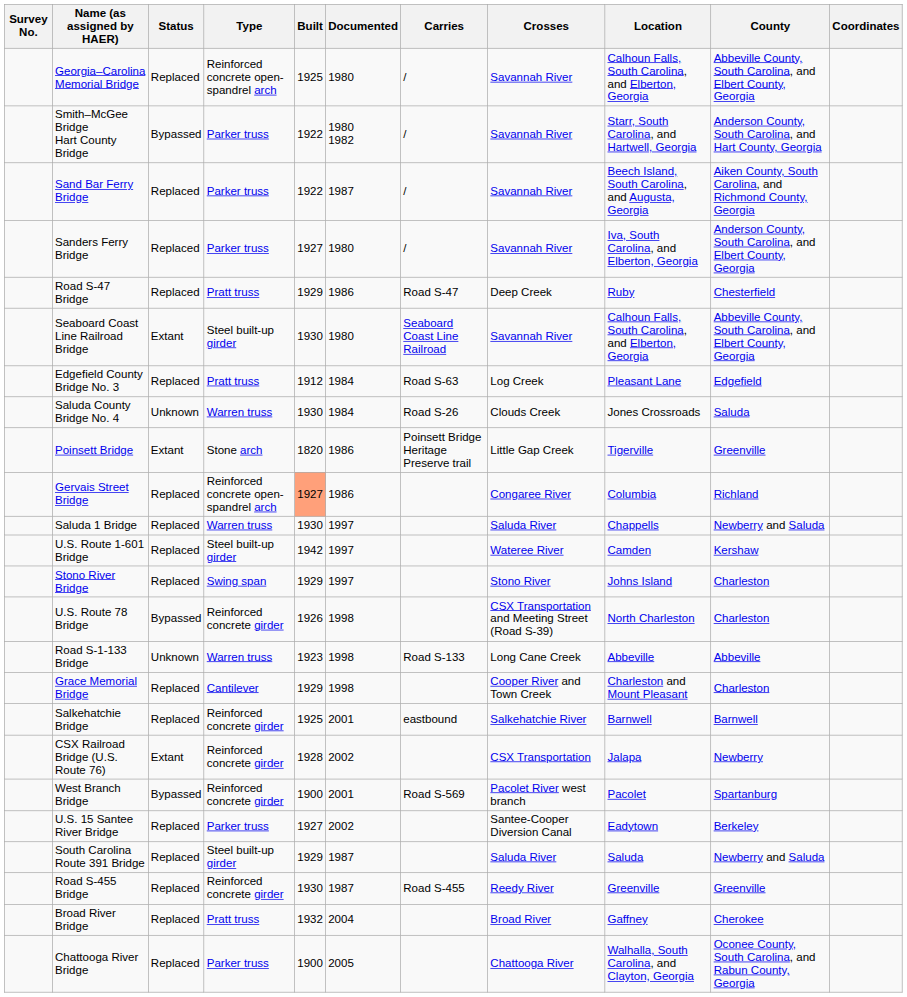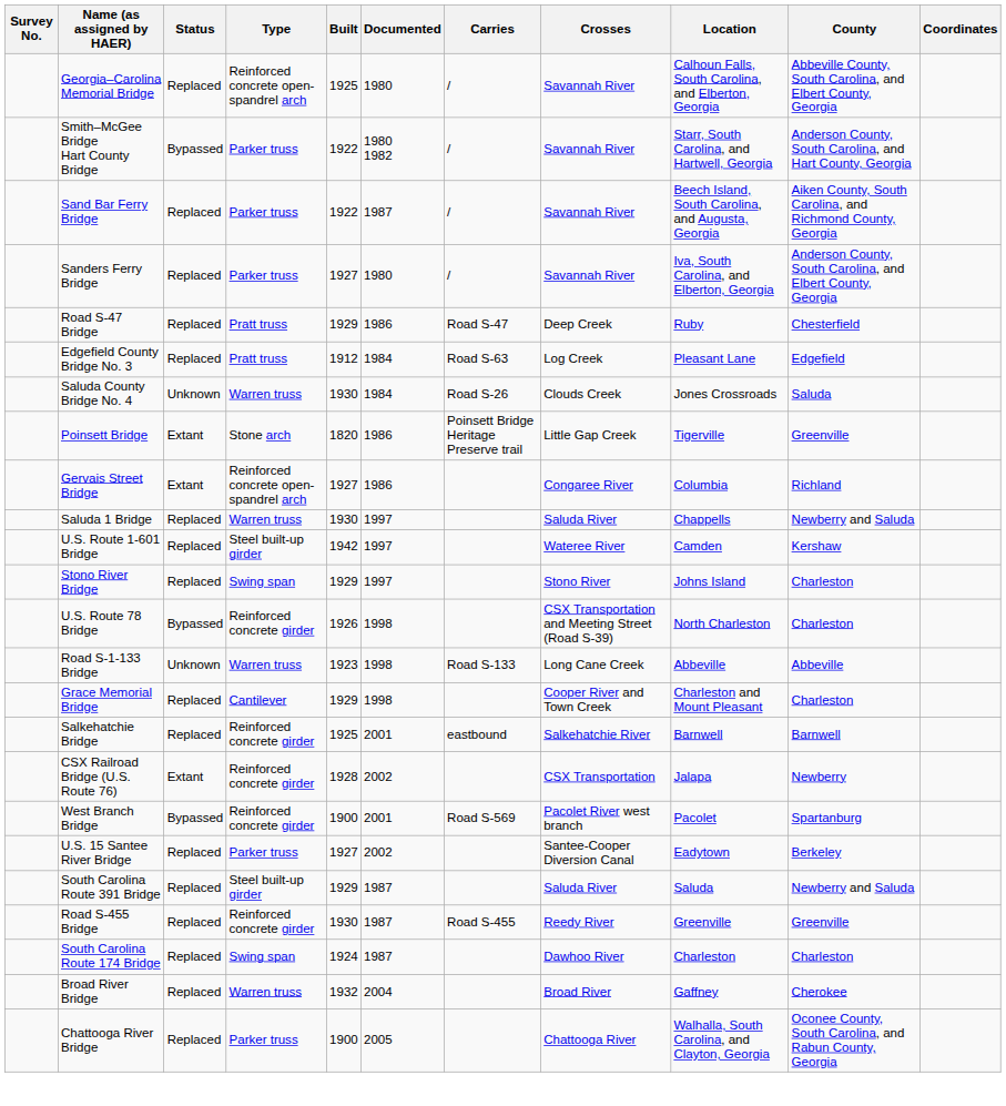 <table class="wikitable sortable">
 <tr>
 <th>Survey No.</th>
 <th>Name (as assigned by HAER)</th>
 <th>Status</th>
 <th>Type</th>
 <th>Built</th>
 <th>Documented</th>
 <th>Carries</th>
 <th>Crosses</th>
 <th>Location</th>
 <th>County</th>
 <th>Coordinates</th>
 </tr>
 <tr>
 <td></td>
 <td><a href='#'>Georgia–Carolina Memorial Bridge</a></td>
 <td>Replaced</td>
 <td>Reinforced concrete open-spandrel <a href='#'>arch</a></td>
 <td>1925</td>
 <td>1980</td>
 <td> / </td>
 <td><a href='#'>Savannah River</a></td>
 <td><a href='#'>Calhoun Falls, South Carolina</a>, and <a href='#'>Elberton, Georgia</a></td>
 <td><a href='#'>Abbeville County, South Carolina</a>, and <a href='#'>Elbert County, Georgia</a></td>
 <td></td>
 </tr>
 <tr>
 <td><br></td>
 <td>Smith–McGee Bridge<br>Hart County Bridge</td>
 <td>Bypassed</td>
 <td><a href='#'>Parker truss</a></td>
 <td>1922</td>
 <td>1980<br>1982</td>
 <td> / </td>
 <td><a href='#'>Savannah River</a></td>
 <td><a href='#'>Starr, South Carolina</a>, and <a href='#'>Hartwell, Georgia</a></td>
 <td><a href='#'>Anderson County, South Carolina</a>, and <a href='#'>Hart County, Georgia</a></td>
 <td></td>
 </tr>
 <tr>
 <td></td>
 <td><a href='#'>Sand Bar Ferry Bridge</a></td>
 <td>Replaced</td>
 <td><a href='#'>Parker truss</a></td>
 <td>1922</td>
 <td>1987</td>
 <td> / </td>
 <td><a href='#'>Savannah River</a></td>
 <td><a href='#'>Beech Island, South Carolina</a>, and <a href='#'>Augusta, Georgia</a></td>
 <td><a href='#'>Aiken County, South Carolina</a>, and <a href='#'>Richmond County, Georgia</a></td>
 <td></td>
 </tr>
 <tr>
 <td></td>
 <td>Sanders Ferry Bridge</td>
 <td>Replaced</td>
 <td><a href='#'>Parker truss</a></td>
 <td>1927</td>
 <td>1980</td>
 <td> / </td>
 <td><a href='#'>Savannah River</a></td>
 <td><a href='#'>Iva, South Carolina</a>, and <a href='#'>Elberton, Georgia</a></td>
 <td><a href='#'>Anderson County, South Carolina</a>, and <a href='#'>Elbert County, Georgia</a></td>
 <td></td>
 </tr>
 <tr>
 <td></td>
 <td>Road S-47 Bridge</td>
 <td>Replaced</td>
 <td><a href='#'>Pratt truss</a></td>
 <td>1929</td>
 <td>1986</td>
 <td>Road S-47</td>
 <td>Deep Creek</td>
 <td><a href='#'>Ruby</a></td>
 <td><a href='#'>Chesterfield</a></td>
 <td></td>
 </tr>
 <tr>
 <td></td>
-<td>Seaboard Coast Line Railroad Bridge</td>
-<td>Extant</td>
-<td>Steel built-up <a href='#'>girder</a></td>
-<td>1930</td>
-<td>1980</td>
-<td><a href='#'>Seaboard Coast Line Railroad</a></td>
-<td><a href='#'>Savannah River</a></td>
-<td><a href='#'>Calhoun Falls, South Carolina</a>, and <a href='#'>Elberton, Georgia</a></td>
-<td><a href='#'>Abbeville County, South Carolina</a>, and <a href='#'>Elbert County, Georgia</a></td>
-<td></td>
-</tr>
-<tr>
-<td></td>
 <td>Edgefield County Bridge No. 3</td>
 <td>Replaced</td>
 <td><a href='#'>Pratt truss</a></td>
 <td>1912</td>
 <td>1984</td>
 <td>Road S-63</td>
 <td>Log Creek</td>
 <td><a href='#'>Pleasant Lane</a></td>
 <td><a href='#'>Edgefield</a></td>
 <td></td>
 </tr>
 <tr>
 <td></td>
 <td>Saluda County Bridge No. 4</td>
 <td>Unknown</td>
 <td><a href='#'>Warren truss</a></td>
 <td>1930</td>
 <td>1984</td>
 <td>Road S-26</td>
 <td>Clouds Creek</td>
 <td>Jones Crossroads</td>
 <td><a href='#'>Saluda</a></td>
 <td></td>
 </tr>
 <tr>
 <td></td>
 <td><a href='#'>Poinsett Bridge</a></td>
 <td>Extant</td>
 <td>Stone <a href='#'>arch</a></td>
 <td>1820</td>
 <td>1986</td>
 <td>Poinsett Bridge Heritage Preserve trail</td>
 <td>Little Gap Creek</td>
 <td><a href='#'>Tigerville</a></td>
 <td><a href='#'>Greenville</a></td>
 <td></td>
 </tr>
 <tr>
 <td></td>
 <td><a href='#'>Gervais Street Bridge</a></td>
-<td>Replaced</td>
+<td>Extant</td>
 <td>Reinforced concrete open-spandrel <a href='#'>arch</a></td>
-<td style="background: lightsalmon;">1927</td>
+<td>1927</td>
 <td>1986</td>
 <td></td>
 <td><a href='#'>Congaree River</a></td>
 <td><a href='#'>Columbia</a></td>
 <td><a href='#'>Richland</a></td>
 <td></td>
 </tr>
 <tr>
 <td></td>
 <td>Saluda 1 Bridge</td>
 <td>Replaced</td>
 <td><a href='#'>Warren truss</a></td>
 <td>1930</td>
 <td>1997</td>
 <td></td>
 <td><a href='#'>Saluda River</a></td>
 <td><a href='#'>Chappells</a></td>
 <td><a href='#'>Newberry</a> and <a href='#'>Saluda</a></td>
 <td></td>
 </tr>
 <tr>
 <td></td>
 <td>U.S. Route 1-601 Bridge</td>
 <td>Replaced</td>
 <td>Steel built-up <a href='#'>girder</a></td>
 <td>1942</td>
 <td>1997</td>
 <td></td>
 <td><a href='#'>Wateree River</a></td>
 <td><a href='#'>Camden</a></td>
 <td><a href='#'>Kershaw</a></td>
 <td></td>
 </tr>
 <tr>
 <td></td>
 <td><a href='#'>Stono River Bridge</a></td>
 <td>Replaced</td>
 <td><a href='#'>Swing span</a></td>
 <td>1929</td>
 <td>1997</td>
 <td></td>
 <td><a href='#'>Stono River</a></td>
 <td><a href='#'>Johns Island</a></td>
 <td><a href='#'>Charleston</a></td>
 <td></td>
 </tr>
 <tr>
 <td></td>
 <td>U.S. Route 78 Bridge</td>
 <td>Bypassed</td>
 <td>Reinforced concrete <a href='#'>girder</a></td>
 <td>1926</td>
 <td>1998</td>
 <td></td>
 <td><a href='#'>CSX Transportation</a> and Meeting Street (Road S-39)</td>
 <td><a href='#'>North Charleston</a></td>
 <td><a href='#'>Charleston</a></td>
 <td></td>
 </tr>
 <tr>
 <td></td>
 <td>Road S-1-133 Bridge</td>
 <td>Unknown</td>
 <td><a href='#'>Warren truss</a></td>
 <td>1923</td>
 <td>1998</td>
 <td>Road S-133</td>
 <td>Long Cane Creek</td>
 <td><a href='#'>Abbeville</a></td>
 <td><a href='#'>Abbeville</a></td>
 <td></td>
 </tr>
 <tr>
 <td></td>
 <td><a href='#'>Grace Memorial Bridge</a></td>
 <td>Replaced</td>
 <td><a href='#'>Cantilever</a></td>
 <td>1929</td>
 <td>1998</td>
 <td></td>
 <td><a href='#'>Cooper River</a> and Town Creek</td>
 <td><a href='#'>Charleston</a> and <a href='#'>Mount Pleasant</a></td>
 <td><a href='#'>Charleston</a></td>
 <td></td>
 </tr>
 <tr>
 <td></td>
 <td>Salkehatchie Bridge</td>
 <td>Replaced</td>
 <td>Reinforced concrete <a href='#'>girder</a></td>
 <td>1925</td>
 <td>2001</td>
 <td> eastbound</td>
 <td><a href='#'>Salkehatchie River</a></td>
 <td><a href='#'>Barnwell</a></td>
 <td><a href='#'>Barnwell</a></td>
 <td></td>
 </tr>
 <tr>
 <td></td>
 <td>CSX Railroad Bridge (U.S. Route 76)</td>
 <td>Extant</td>
 <td>Reinforced concrete <a href='#'>girder</a></td>
 <td>1928</td>
 <td>2002</td>
 <td></td>
 <td><a href='#'>CSX Transportation</a></td>
 <td><a href='#'>Jalapa</a></td>
 <td><a href='#'>Newberry</a></td>
 <td></td>
 </tr>
 <tr>
 <td></td>
 <td>West Branch Bridge</td>
 <td>Bypassed</td>
 <td>Reinforced concrete <a href='#'>girder</a></td>
 <td>1900</td>
 <td>2001</td>
 <td>Road S-569</td>
 <td><a href='#'>Pacolet River</a> west branch</td>
 <td><a href='#'>Pacolet</a></td>
 <td><a href='#'>Spartanburg</a></td>
 <td></td>
 </tr>
 <tr>
 <td></td>
 <td>U.S. 15 Santee River Bridge</td>
 <td>Replaced</td>
 <td><a href='#'>Parker truss</a></td>
 <td>1927</td>
 <td>2002</td>
 <td></td>
 <td>Santee-Cooper Diversion Canal</td>
 <td><a href='#'>Eadytown</a></td>
 <td><a href='#'>Berkeley</a></td>
 <td></td>
 </tr>
 <tr>
 <td></td>
 <td>South Carolina Route 391 Bridge</td>
 <td>Replaced</td>
 <td>Steel built-up <a href='#'>girder</a></td>
 <td>1929</td>
 <td>1987</td>
 <td></td>
 <td><a href='#'>Saluda River</a></td>
 <td><a href='#'>Saluda</a></td>
 <td><a href='#'>Newberry</a> and <a href='#'>Saluda</a></td>
 <td></td>
 </tr>
 <tr>
 <td></td>
 <td>Road S-455 Bridge</td>
 <td>Replaced</td>
 <td>Reinforced concrete <a href='#'>girder</a></td>
 <td>1930</td>
 <td>1987</td>
 <td>Road S-455</td>
 <td><a href='#'>Reedy River</a></td>
 <td><a href='#'>Greenville</a></td>
 <td><a href='#'>Greenville</a></td>
 <td></td>
 </tr>
 <tr>
 <td></td>
+<td><a href='#'>South Carolina Route 174 Bridge</a></td>
+<td>Replaced</td>
+<td><a href='#'>Swing span</a></td>
+<td>1924</td>
+<td>1987</td>
+<td></td>
+<td><a href='#'>Dawhoo River</a></td>
+<td><a href='#'>Charleston</a></td>
+<td><a href='#'>Charleston</a></td>
+<td></td>
+</tr>
+<tr>
+<td></td>
 <td>Broad River Bridge</td>
 <td>Replaced</td>
-<td><a href='#'>Pratt truss</a></td>
+<td><a href='#'>Warren truss</a></td>
 <td>1932</td>
 <td>2004</td>
 <td></td>
 <td><a href='#'>Broad River</a></td>
 <td><a href='#'>Gaffney</a></td>
 <td><a href='#'>Cherokee</a></td>
 <td></td>
 </tr>
 <tr>
 <td></td>
 <td>Chattooga River Bridge</td>
 <td>Replaced</td>
 <td><a href='#'>Parker truss</a></td>
 <td>1900</td>
 <td>2005</td>
 <td></td>
 <td><a href='#'>Chattooga River</a></td>
 <td><a href='#'>Walhalla, South Carolina</a>, and <a href='#'>Clayton, Georgia</a></td>
 <td><a href='#'>Oconee County, South Carolina</a>, and <a href='#'>Rabun County, Georgia</a></td>
 <td></td>
 </tr>
 </table>
